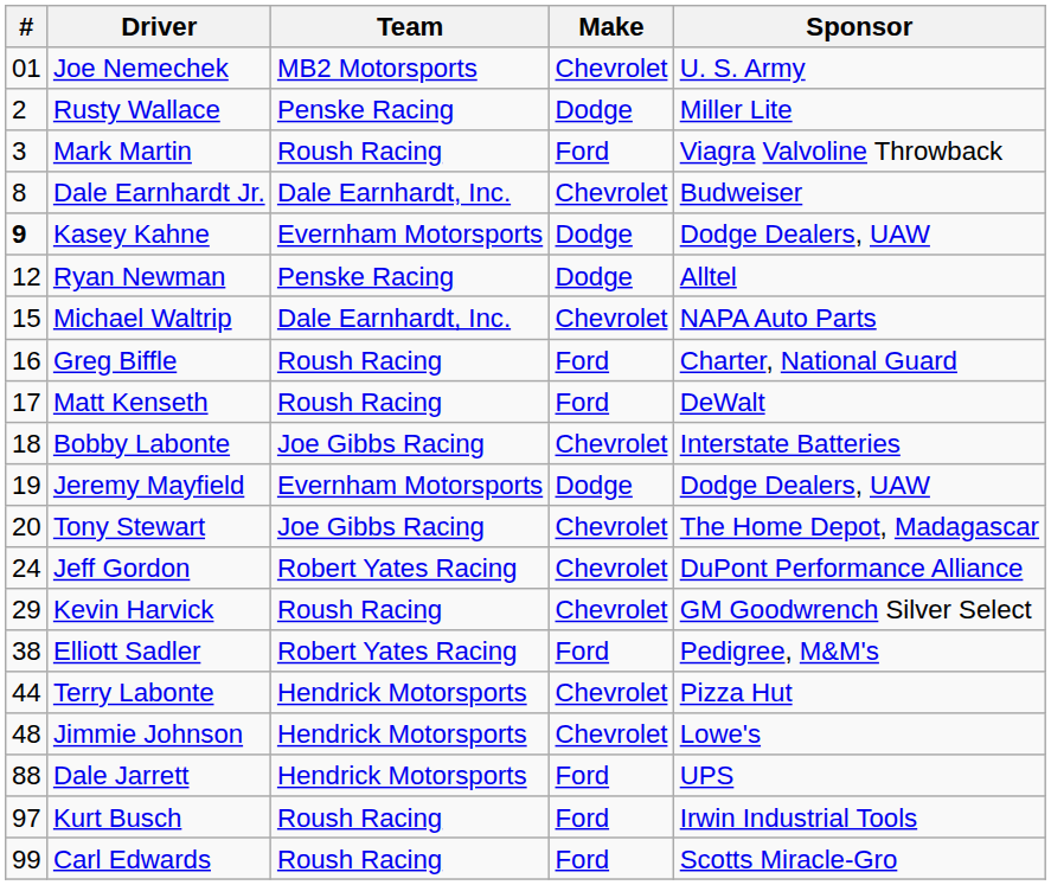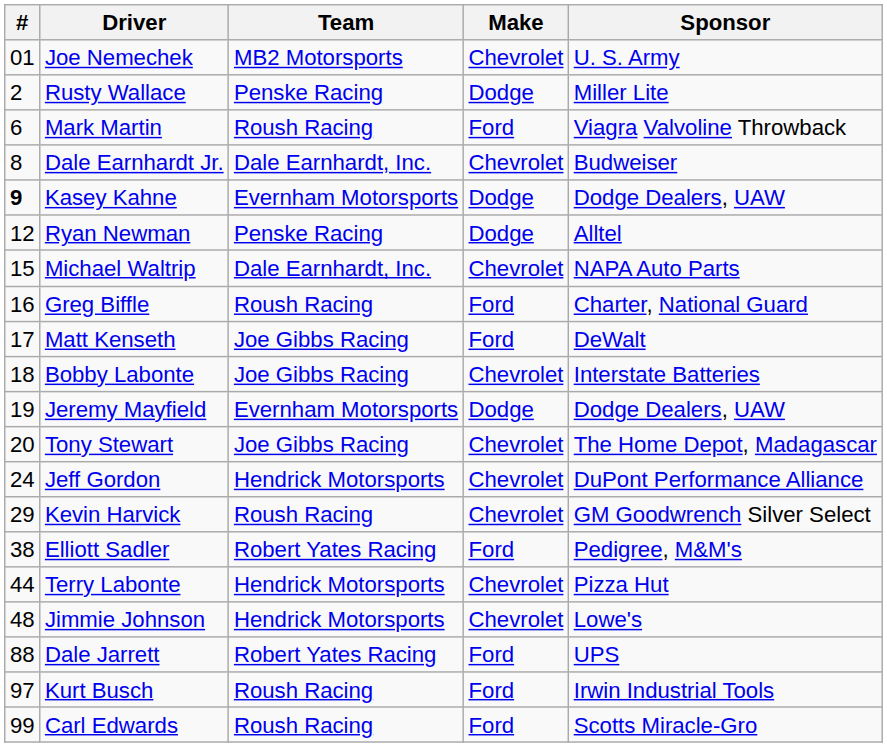 <table class="wikitable" style="font-size:95%">
 <tr>
 <th>#</th>
 <th>Driver</th>
 <th>Team</th>
 <th>Make</th>
 <th>Sponsor</th>
 </tr>
 <tr>
 <td>01</td>
 <td><a href='#'>Joe Nemechek</a></td>
 <td><a href='#'>MB2 Motorsports</a></td>
 <td><a href='#'>Chevrolet</a></td>
 <td><a href='#'>U. S. Army</a></td>
 </tr>
 <tr>
 <td>2</td>
 <td><a href='#'>Rusty Wallace</a></td>
 <td><a href='#'>Penske Racing</a></td>
 <td><a href='#'>Dodge</a></td>
 <td><a href='#'>Miller Lite</a></td>
 </tr>
 <tr>
-<td>3</td>
+<td>6</td>
 <td><a href='#'>Mark Martin</a></td>
 <td><a href='#'>Roush Racing</a></td>
 <td><a href='#'>Ford</a></td>
 <td><a href='#'>Viagra</a> <a href='#'>Valvoline</a> Throwback</td>
 </tr>
 <tr>
 <td>8</td>
 <td><a href='#'>Dale Earnhardt Jr.</a></td>
 <td><a href='#'>Dale Earnhardt, Inc.</a></td>
 <td><a href='#'>Chevrolet</a></td>
 <td><a href='#'>Budweiser</a></td>
 </tr>
 <tr>
 <td><strong>9</strong></td>
 <td><a href='#'>Kasey Kahne</a></td>
 <td><a href='#'>Evernham Motorsports</a></td>
 <td><a href='#'>Dodge</a></td>
 <td><a href='#'>Dodge Dealers</a>, <a href='#'>UAW</a></td>
 </tr>
 <tr>
 <td>12</td>
 <td><a href='#'>Ryan Newman</a></td>
 <td><a href='#'>Penske Racing</a></td>
 <td><a href='#'>Dodge</a></td>
 <td><a href='#'>Alltel</a></td>
 </tr>
 <tr>
 <td>15</td>
 <td><a href='#'>Michael Waltrip</a></td>
 <td><a href='#'>Dale Earnhardt, Inc.</a></td>
 <td><a href='#'>Chevrolet</a></td>
 <td><a href='#'>NAPA Auto Parts</a></td>
 </tr>
 <tr>
 <td>16</td>
 <td><a href='#'>Greg Biffle</a></td>
 <td><a href='#'>Roush Racing</a></td>
 <td><a href='#'>Ford</a></td>
 <td><a href='#'>Charter</a>, <a href='#'>National Guard</a></td>
 </tr>
 <tr>
 <td>17</td>
 <td><a href='#'>Matt Kenseth</a></td>
-<td><a href='#'>Roush Racing</a></td>
+<td><a href='#'>Joe Gibbs Racing</a></td>
 <td><a href='#'>Ford</a></td>
 <td><a href='#'>DeWalt</a></td>
 </tr>
 <tr>
 <td>18</td>
 <td><a href='#'>Bobby Labonte</a></td>
 <td><a href='#'>Joe Gibbs Racing</a></td>
 <td><a href='#'>Chevrolet</a></td>
 <td><a href='#'>Interstate Batteries</a></td>
 </tr>
 <tr>
 <td>19</td>
 <td><a href='#'>Jeremy Mayfield</a></td>
 <td><a href='#'>Evernham Motorsports</a></td>
 <td><a href='#'>Dodge</a></td>
 <td><a href='#'>Dodge Dealers</a>, <a href='#'>UAW</a></td>
 </tr>
 <tr>
 <td>20</td>
 <td><a href='#'>Tony Stewart</a></td>
 <td><a href='#'>Joe Gibbs Racing</a></td>
 <td><a href='#'>Chevrolet</a></td>
 <td><a href='#'>The Home Depot</a>, <a href='#'>Madagascar</a></td>
 </tr>
 <tr>
 <td>24</td>
 <td><a href='#'>Jeff Gordon</a></td>
-<td><a href='#'>Robert Yates Racing</a></td>
+<td><a href='#'>Hendrick Motorsports</a></td>
 <td><a href='#'>Chevrolet</a></td>
 <td><a href='#'>DuPont Performance Alliance</a></td>
 </tr>
 <tr>
 <td>29</td>
 <td><a href='#'>Kevin Harvick</a></td>
 <td><a href='#'>Roush Racing</a></td>
 <td><a href='#'>Chevrolet</a></td>
 <td><a href='#'>GM Goodwrench</a> Silver Select</td>
 </tr>
 <tr>
 <td>38</td>
 <td><a href='#'>Elliott Sadler</a></td>
 <td><a href='#'>Robert Yates Racing</a></td>
 <td><a href='#'>Ford</a></td>
 <td><a href='#'>Pedigree</a>, <a href='#'>M&M's</a></td>
 </tr>
 <tr>
 <td>44</td>
 <td><a href='#'>Terry Labonte</a></td>
 <td><a href='#'>Hendrick Motorsports</a></td>
 <td><a href='#'>Chevrolet</a></td>
 <td><a href='#'>Pizza Hut</a></td>
 </tr>
 <tr>
 <td>48</td>
 <td><a href='#'>Jimmie Johnson</a></td>
 <td><a href='#'>Hendrick Motorsports</a></td>
 <td><a href='#'>Chevrolet</a></td>
 <td><a href='#'>Lowe's</a></td>
 </tr>
 <tr>
 <td>88</td>
 <td><a href='#'>Dale Jarrett</a></td>
-<td><a href='#'>Hendrick Motorsports</a></td>
+<td><a href='#'>Robert Yates Racing</a></td>
 <td><a href='#'>Ford</a></td>
 <td><a href='#'>UPS</a></td>
 </tr>
 <tr>
 <td>97</td>
 <td><a href='#'>Kurt Busch</a></td>
 <td><a href='#'>Roush Racing</a></td>
 <td><a href='#'>Ford</a></td>
 <td><a href='#'>Irwin Industrial Tools</a></td>
 </tr>
 <tr>
 <td>99</td>
 <td><a href='#'>Carl Edwards</a></td>
 <td><a href='#'>Roush Racing</a></td>
 <td><a href='#'>Ford</a></td>
 <td><a href='#'>Scotts Miracle-Gro</a></td>
 </tr>
 </table>
